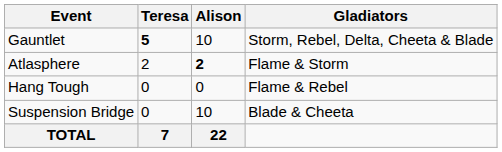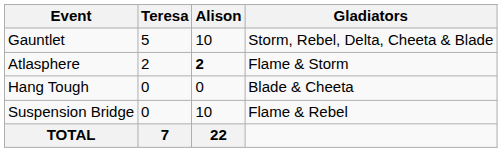 <table class="wikitable">
 <tr>
 <th>Event</th>
 <th>Teresa</th>
 <th>Alison</th>
 <th>Gladiators</th>
 </tr>
 <tr>
 <td>Gauntlet</td>
-<td><strong>5</strong></td>
+<td>5</td>
 <td>10</td>
 <td>Storm, Rebel, Delta, Cheeta & Blade</td>
 </tr>
 <tr>
 <td>Atlasphere</td>
 <td>2</td>
 <td><strong>2</strong></td>
 <td>Flame & Storm</td>
 </tr>
 <tr>
 <td>Hang Tough</td>
 <td>0</td>
 <td>0</td>
-<td>Flame & Rebel</td>
+<td>Blade & Cheeta</td>
 </tr>
 <tr>
 <td>Suspension Bridge</td>
 <td>0</td>
 <td>10</td>
-<td>Blade & Cheeta</td>
+<td>Flame & Rebel</td>
 </tr>
 <tr>
 <th>TOTAL</th>
 <th>7</th>
 <th>22</th>
 </tr>
 </table>
